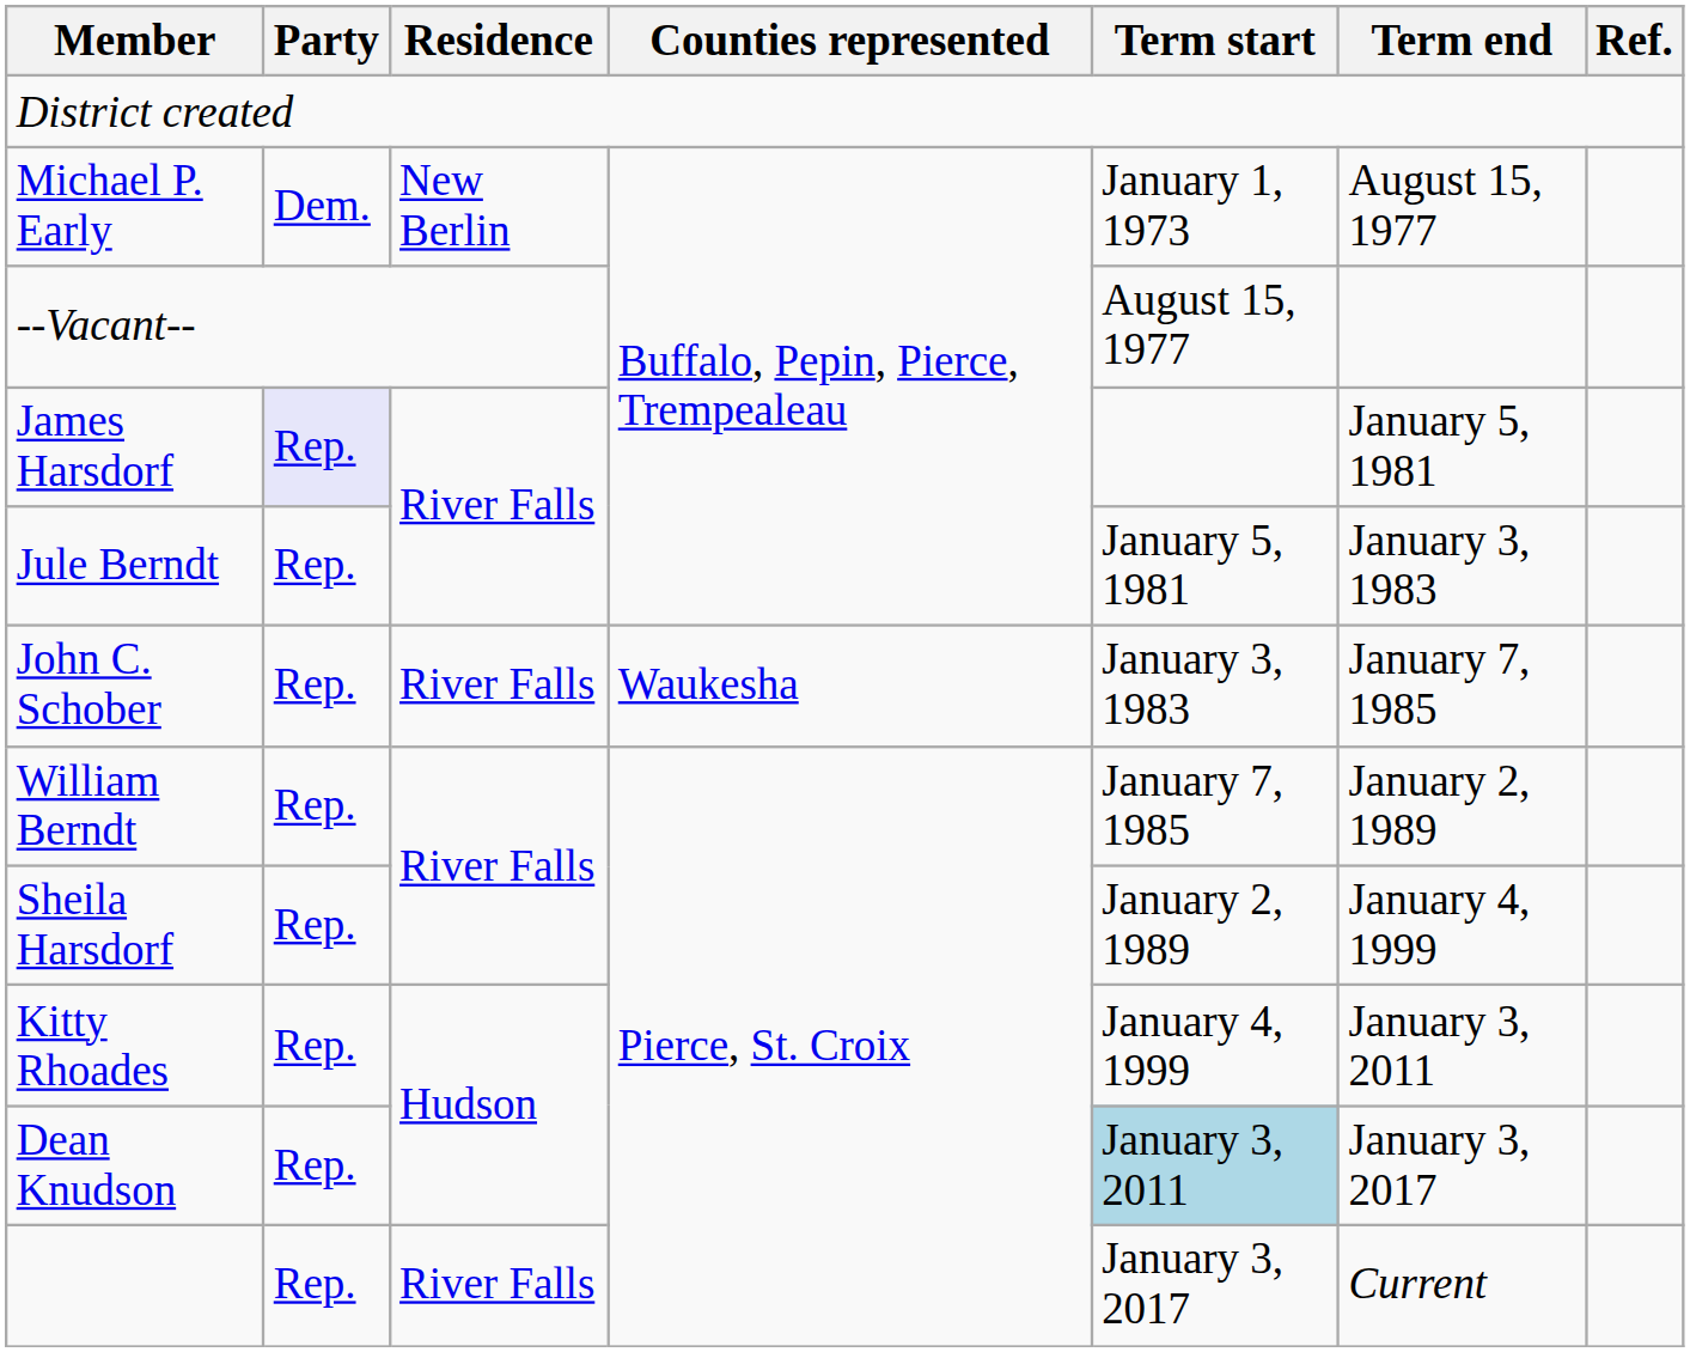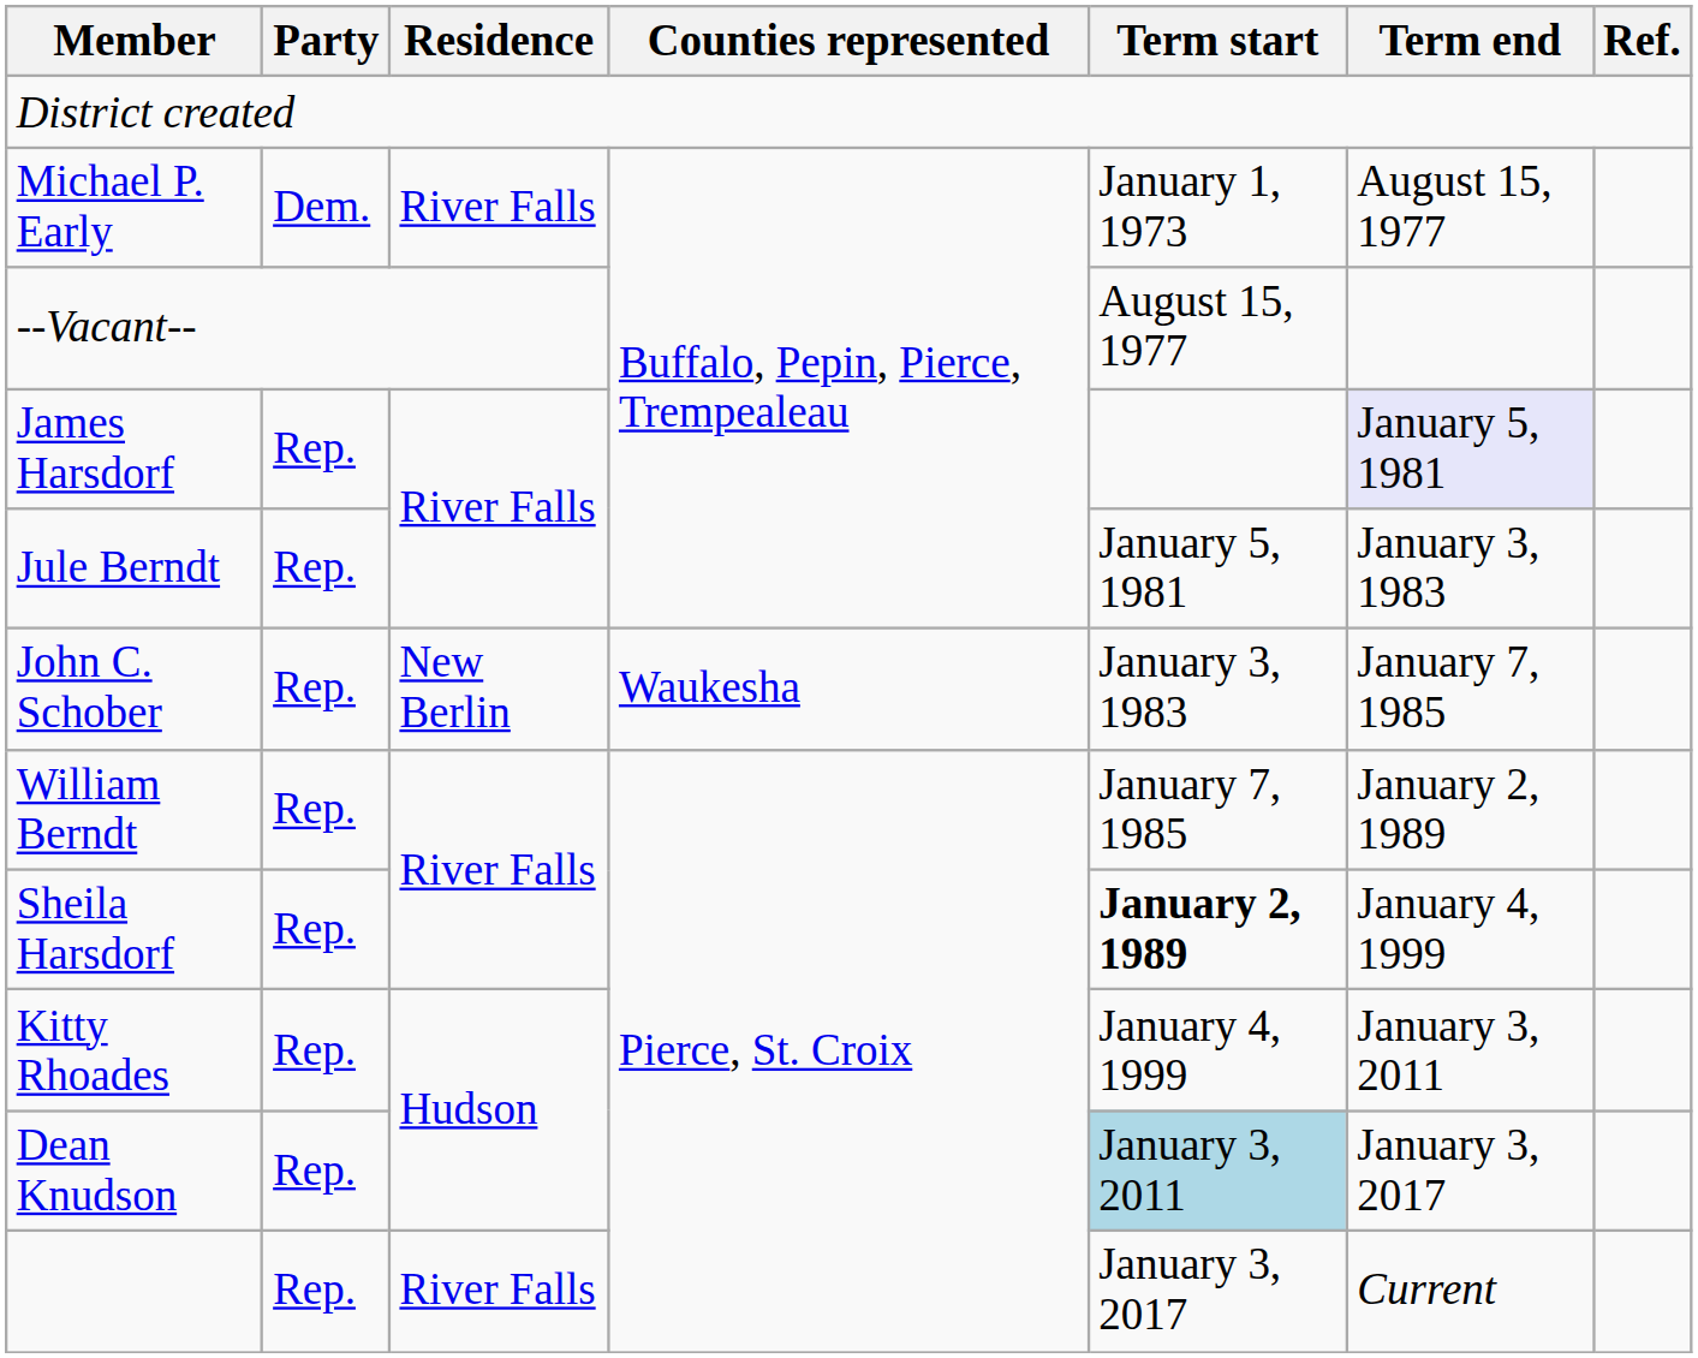 <table class="wikitable">
 <tr>
 <th>Member</th>
 <th>Party</th>
 <th>Residence</th>
 <th>Counties represented</th>
 <th>Term start</th>
 <th>Term end</th>
 <th>Ref.</th>
 </tr>
 <tr>
 <td colspan="7"><em>District created</em></td>
 </tr>
 <tr>
 <td><a href='#'>Michael P. Early</a></td>
 <td><a href='#'>Dem.</a></td>
-<td><a href='#'>New Berlin</a></td>
+<td><a href='#'>River Falls</a></td>
 <td rowspan="4"><a href='#'>Buffalo</a>, <a href='#'>Pepin</a>, <a href='#'>Pierce</a>, <a href='#'>Trempealeau</a></td>
 <td>January 1, 1973</td>
 <td>August 15, 1977</td>
 <td></td>
 </tr>
 <tr>
 <td colspan="3"><em>--Vacant--</em></td>
 <td>August 15, 1977</td>
 <td></td>
 <td></td>
 </tr>
 <tr>
 <td><a href='#'>James Harsdorf</a></td>
-<td style="background: lavender;"><a href='#'>Rep.</a></td>
+<td><a href='#'>Rep.</a></td>
 <td rowspan="2"><a href='#'>River Falls</a></td>
 <td></td>
-<td>January 5, 1981</td>
+<td style="background: lavender;">January 5, 1981</td>
 <td></td>
 </tr>
 <tr>
 <td><a href='#'>Jule Berndt</a></td>
 <td><a href='#'>Rep.</a></td>
 <td>January 5, 1981</td>
 <td>January 3, 1983</td>
 <td></td>
 </tr>
 <tr>
 <td><a href='#'>John C. Schober</a></td>
 <td><a href='#'>Rep.</a></td>
-<td><a href='#'>River Falls</a></td>
+<td><a href='#'>New Berlin</a></td>
 <td><a href='#'>Waukesha</a></td>
 <td>January 3, 1983</td>
 <td>January 7, 1985</td>
 <td></td>
 </tr>
 <tr>
 <td><a href='#'>William Berndt</a></td>
 <td><a href='#'>Rep.</a></td>
 <td rowspan="2"><a href='#'>River Falls</a></td>
 <td rowspan="5"><a href='#'>Pierce</a>, <a href='#'>St. Croix</a></td>
 <td>January 7, 1985</td>
 <td>January 2, 1989</td>
 <td></td>
 </tr>
 <tr>
 <td><a href='#'>Sheila Harsdorf</a></td>
 <td><a href='#'>Rep.</a></td>
-<td>January 2, 1989</td>
+<td><strong>January 2, 1989</strong></td>
 <td>January 4, 1999</td>
 <td></td>
 </tr>
 <tr>
 <td><a href='#'>Kitty Rhoades</a></td>
 <td><a href='#'>Rep.</a></td>
 <td rowspan="2"><a href='#'>Hudson</a></td>
 <td>January 4, 1999</td>
 <td>January 3, 2011</td>
 <td></td>
 </tr>
 <tr>
 <td><a href='#'>Dean Knudson</a></td>
 <td><a href='#'>Rep.</a></td>
 <td style="background: lightblue;">January 3, 2011</td>
 <td>January 3, 2017</td>
 <td></td>
 </tr>
 <tr>
 <td></td>
 <td><a href='#'>Rep.</a></td>
 <td><a href='#'>River Falls</a></td>
 <td>January 3, 2017</td>
 <td><em>Current</em></td>
 <td></td>
 </tr>
 </table>
